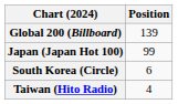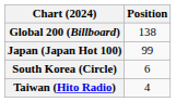 <table class="wikitable sortable plainrowheaders" style="text-align:center">
 <tr>
 <th scope="col">Chart (2024)</th>
 <th scope="col">Position</th>
 </tr>
 <tr>
 <th scope="row">Global 200 (<em>Billboard</em>)</th>
-<td>139</td>
+<td>138</td>
 </tr>
 <tr>
 <th scope="row">Japan (Japan Hot 100)</th>
 <td>99</td>
 </tr>
 <tr>
 <th scope="row">South Korea (Circle)</th>
 <td>6</td>
 </tr>
 <tr>
 <th scope="row">Taiwan (<a href='#'>Hito Radio</a>)</th>
 <td style="text-align:center;">4</td>
 </tr>
 </table>
